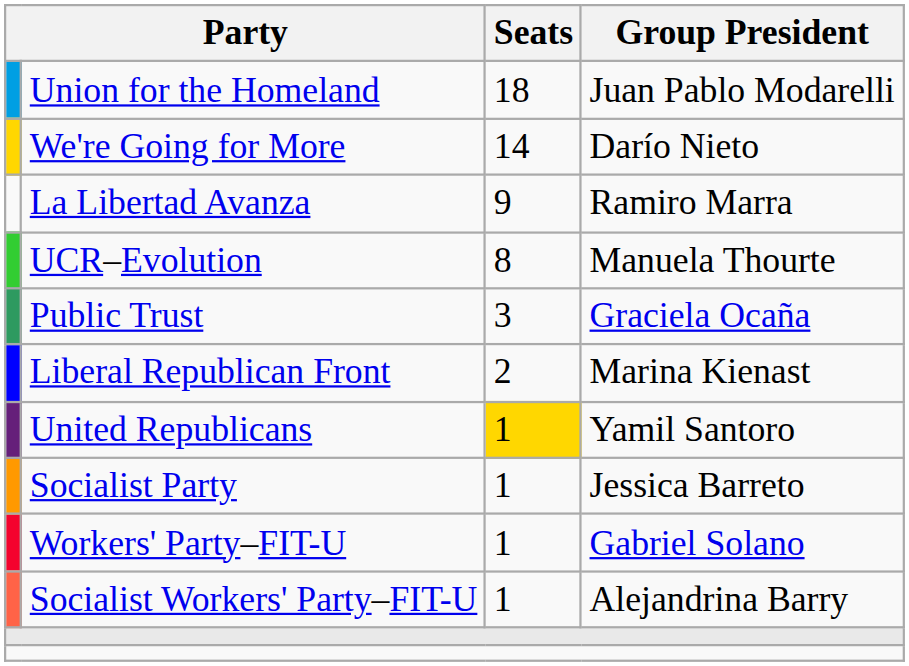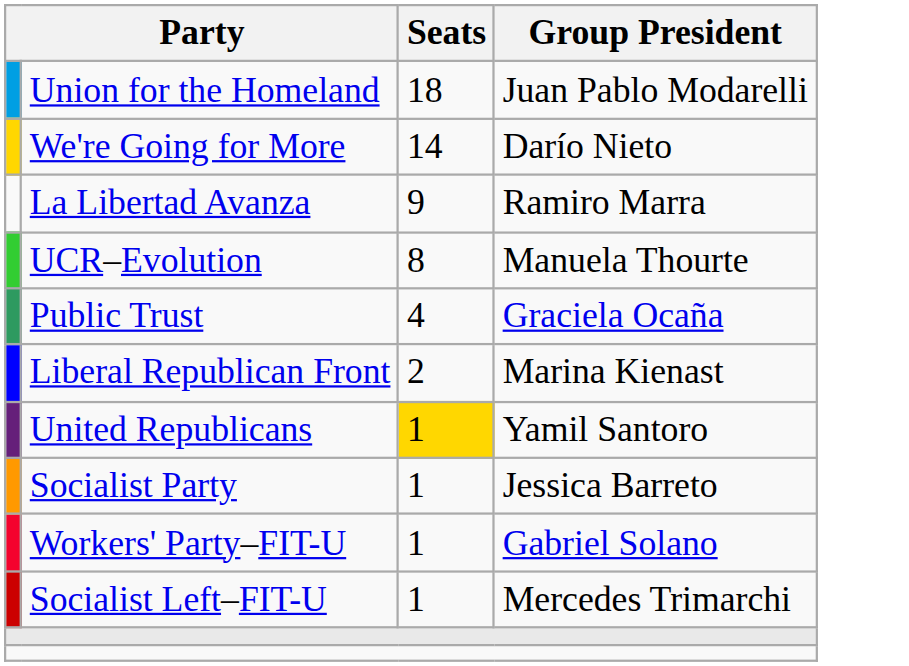 <table class="wikitable">
 <tr>
 <th colspan="2">Party</th>
 <th>Seats</th>
 <th>Group President</th>
 </tr>
 <tr>
 <td bgcolor=#009fe3></td>
 <td><a href='#'>Union for the Homeland</a></td>
 <td>18</td>
 <td>Juan Pablo Modarelli</td>
 </tr>
 <tr>
 <td bgcolor=#FFD700></td>
 <td><a href='#'>We're Going for More</a></td>
 <td>14</td>
 <td>Darío Nieto</td>
 </tr>
 <tr>
 <td bgcolor=></td>
 <td><a href='#'>La Libertad Avanza</a></td>
 <td>9</td>
 <td>Ramiro Marra</td>
 </tr>
 <tr>
 <td bgcolor=#32CD32></td>
 <td><a href='#'>UCR</a>–<a href='#'>Evolution</a></td>
 <td>8</td>
 <td>Manuela Thourte</td>
 </tr>
 <tr>
 <td bgcolor=#2E9A60></td>
 <td><a href='#'>Public Trust</a></td>
-<td>3</td>
+<td>4</td>
 <td><a href='#'>Graciela Ocaña</a></td>
 </tr>
 <tr>
 <td bgcolor=blue></td>
 <td><a href='#'>Liberal Republican Front</a></td>
 <td>2</td>
 <td>Marina Kienast</td>
 </tr>
 <tr>
 <td bgcolor=#651F7A></td>
 <td><a href='#'>United Republicans</a></td>
 <td style="background: gold;">1</td>
 <td>Yamil Santoro</td>
 </tr>
 <tr>
 <td bgcolor=#FF9900></td>
 <td><a href='#'>Socialist Party</a></td>
 <td>1</td>
 <td>Jessica Barreto</td>
 </tr>
 <tr>
 <td bgcolor=#F4022E></td>
 <td><a href='#'>Workers' Party</a>–<a href='#'>FIT-U</a></td>
 <td>1</td>
 <td><a href='#'>Gabriel Solano</a></td>
 </tr>
 <tr>
-<td bgcolor=#FF6347></td>
-<td><a href='#'>Socialist Workers' Party</a>–<a href='#'>FIT-U</a></td>
+<td bgcolor=#CC0000></td>
+<td><a href='#'>Socialist Left</a>–<a href='#'>FIT-U</a></td>
 <td>1</td>
-<td>Alejandrina Barry</td>
+<td>Mercedes Trimarchi</td>
 </tr>
 <tr>
 <td colspan="4" bgcolor="#E9E9E9"></td>
 </tr>
 <tr>
 <td colspan="4"> </td>
 </tr>
 </table>
